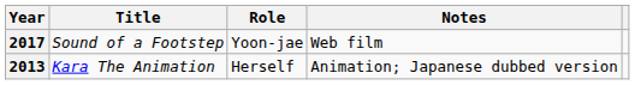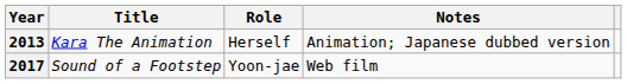 <table class="wikitable plainrowheaders">
 <tr>
 <th scope="col">Year</th>
 <th scope="col">Title</th>
 <th scope="col">Role</th>
 <th scope="col">Notes</th>
 <th scope="col" class="unsortable"></th>
 </tr>
 <tr>
+<th scope="row">2013</th>
+<td><em><a href='#'>Kara</a> The Animation</em></td>
+<td>Herself</td>
+<td>Animation; Japanese dubbed version</td>
+<td style="text-align:center"></td>
+</tr>
+<tr>
 <th scope="row">2017</th>
 <td><em>Sound of a Footstep</em></td>
 <td>Yoon-jae</td>
 <td>Web film</td>
 <td style="text-align:center"></td>
 </tr>
-<tr>
-<th scope="row">2013</th>
-<td><em><a href='#'>Kara</a> The Animation</em></td>
-<td>Herself</td>
-<td>Animation; Japanese dubbed version</td>
-<td style="text-align:center"></td>
-</tr>
 </table>
